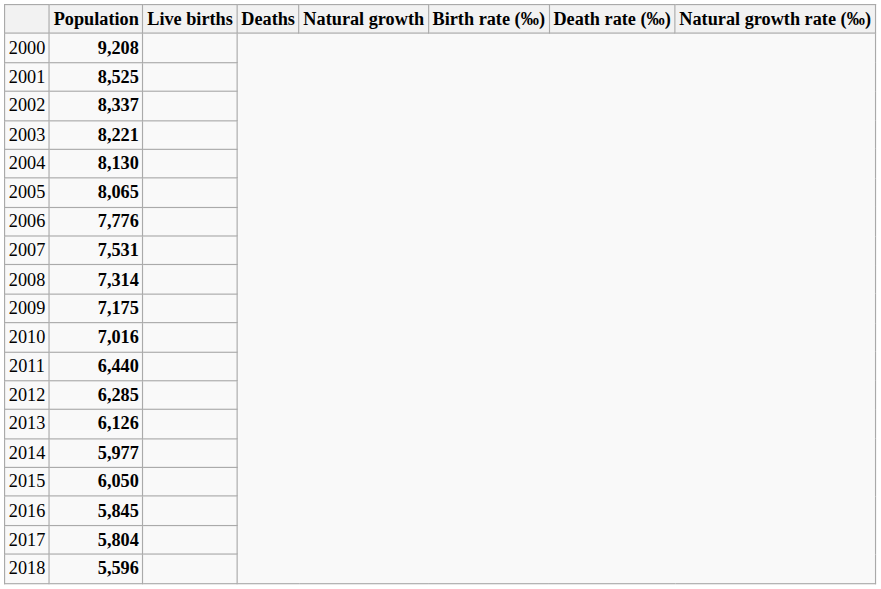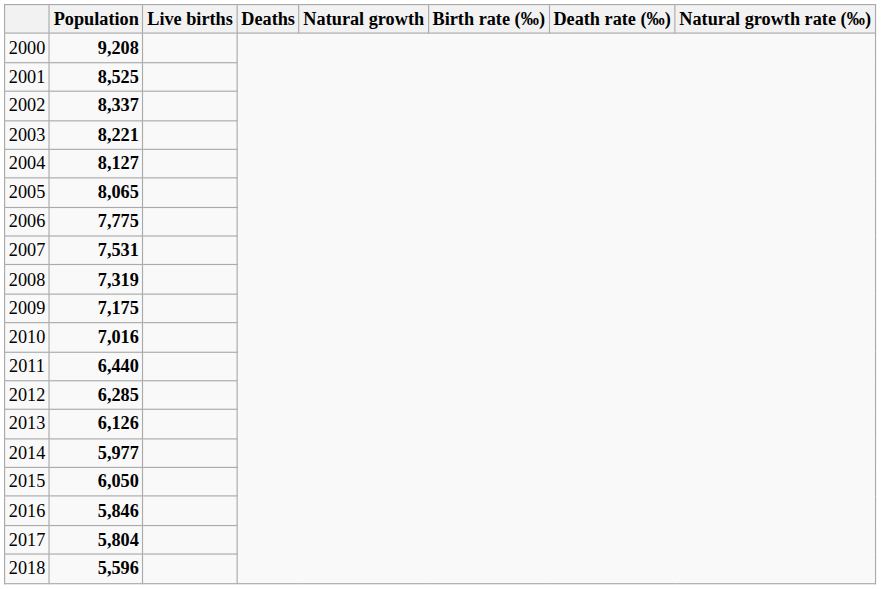 <table class="wikitable sortable" style="text-align:right;">
 <tr>
 <th></th>
 <th>Population</th>
 <th>Live births</th>
 <th>Deaths</th>
 <th>Natural growth</th>
 <th>Birth rate (‰)</th>
 <th>Death rate (‰)</th>
 <th>Natural growth rate (‰)</th>
 </tr>
 <tr>
 <td style="text-align:center;">2000</td>
 <td><strong> 9,208 </strong></td>
 <td></td>
 </tr>
 <tr>
 <td style="text-align:center;">2001</td>
 <td><strong> 8,525</strong></td>
 <td></td>
 </tr>
 <tr>
 <td style="text-align:center;">2002</td>
 <td><strong>8,337 </strong></td>
 <td></td>
 </tr>
 <tr>
 <td style="text-align:center;">2003</td>
 <td><strong> 8,221</strong></td>
 <td></td>
 </tr>
 <tr>
 <td style="text-align:center;">2004</td>
-<td><strong>8,130 </strong></td>
+<td><strong>8,127 </strong></td>
 <td></td>
 </tr>
 <tr>
 <td style="text-align:center;">2005</td>
 <td><strong>8,065 </strong></td>
 <td></td>
 </tr>
 <tr>
 <td style="text-align:center;">2006</td>
-<td><strong> 7,776</strong></td>
+<td><strong> 7,775</strong></td>
 <td></td>
 </tr>
 <tr>
 <td style="text-align:center;">2007</td>
 <td><strong> 7,531</strong></td>
 <td></td>
 </tr>
 <tr>
 <td style="text-align:center;">2008</td>
-<td><strong>7,314 </strong></td>
+<td><strong>7,319 </strong></td>
 <td></td>
 </tr>
 <tr>
 <td style="text-align:center;">2009</td>
 <td><strong> 7,175</strong></td>
 <td></td>
 </tr>
 <tr>
 <td style="text-align:center;">2010</td>
 <td><strong>  7,016</strong></td>
 <td></td>
 </tr>
 <tr>
 <td style="text-align:center;">2011</td>
 <td><strong>6,440</strong></td>
 <td></td>
 </tr>
 <tr>
 <td style="text-align:center;">2012</td>
 <td><strong>6,285 </strong></td>
 <td></td>
 </tr>
 <tr>
 <td style="text-align:center;">2013</td>
 <td><strong>6,126 </strong></td>
 <td></td>
 </tr>
 <tr>
 <td style="text-align:center;">2014</td>
 <td><strong> 5,977</strong></td>
 <td></td>
 </tr>
 <tr>
 <td style="text-align:center;">2015</td>
 <td><strong>  6,050</strong></td>
 <td></td>
 </tr>
 <tr>
 <td style="text-align:center;">2016</td>
-<td><strong>  5,845</strong></td>
+<td><strong>  5,846</strong></td>
 <td></td>
 </tr>
 <tr>
 <td style="text-align:center;">2017</td>
 <td><strong>  5,804</strong></td>
 <td></td>
 </tr>
 <tr>
 <td style="text-align:center;">2018</td>
 <td><strong>  5,596</strong></td>
 <td></td>
 </tr>
 </table>
